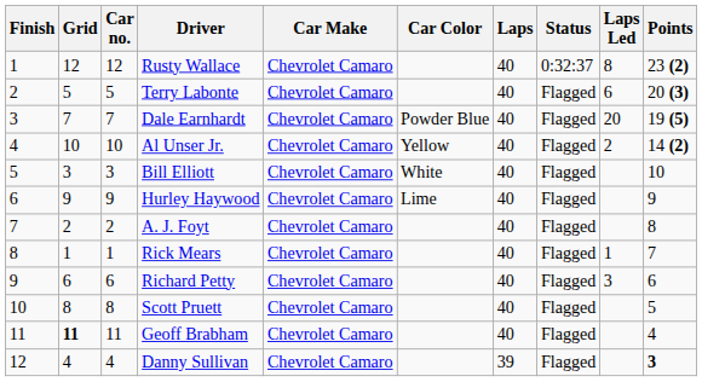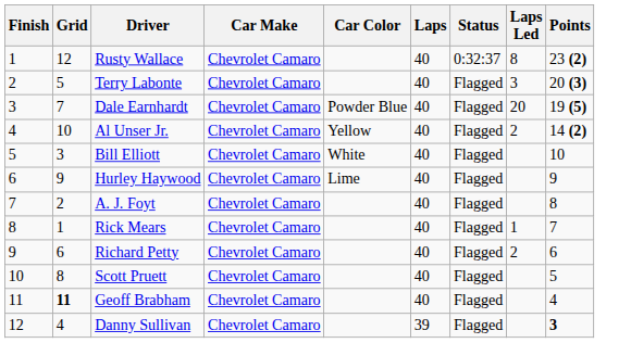 <table class="wikitable">
 <tr>
 <th>Finish</th>
 <th>Grid</th>
-<th>Car<br>no.</th>
 <th>Driver</th>
 <th>Car Make</th>
 <th>Car Color</th>
 <th>Laps</th>
 <th>Status</th>
 <th>Laps<br>Led</th>
 <th>Points</th>
 </tr>
 <tr>
 <td>1</td>
-<td>12</td>
 <td>12</td>
 <td> <a href='#'>Rusty Wallace</a></td>
 <td><a href='#'>Chevrolet Camaro</a></td>
 <td><div></div></td>
 <td>40</td>
 <td>0:32:37</td>
 <td>8</td>
 <td>23 <strong>(2)</strong></td>
 </tr>
 <tr>
 <td>2</td>
 <td>5</td>
-<td>5</td>
 <td> <a href='#'>Terry Labonte</a></td>
 <td><a href='#'>Chevrolet Camaro</a></td>
 <td><div></div></td>
 <td>40</td>
 <td>Flagged</td>
-<td>6</td>
+<td>3</td>
 <td>20 <strong>(3)</strong></td>
 </tr>
 <tr>
 <td>3</td>
-<td>7</td>
 <td>7</td>
 <td> <a href='#'>Dale Earnhardt</a></td>
 <td><a href='#'>Chevrolet Camaro</a></td>
 <td><div> Powder Blue</div></td>
 <td>40</td>
 <td>Flagged</td>
 <td>20</td>
 <td>19 <strong>(5)</strong></td>
 </tr>
 <tr>
 <td>4</td>
 <td>10</td>
-<td>10</td>
 <td> <a href='#'>Al Unser Jr.</a></td>
 <td><a href='#'>Chevrolet Camaro</a></td>
 <td><div> Yellow</div></td>
 <td>40</td>
 <td>Flagged</td>
 <td>2</td>
 <td>14 <strong>(2)</strong></td>
 </tr>
 <tr>
 <td>5</td>
-<td>3</td>
 <td>3</td>
 <td> <a href='#'>Bill Elliott</a></td>
 <td><a href='#'>Chevrolet Camaro</a></td>
 <td><div> White</div></td>
 <td>40</td>
 <td>Flagged</td>
 <td></td>
 <td>10</td>
 </tr>
 <tr>
 <td>6</td>
 <td>9</td>
-<td>9</td>
 <td> <a href='#'>Hurley Haywood</a></td>
 <td><a href='#'>Chevrolet Camaro</a></td>
 <td><div> Lime</div></td>
 <td>40</td>
 <td>Flagged</td>
 <td></td>
 <td>9</td>
 </tr>
 <tr>
 <td>7</td>
-<td>2</td>
 <td>2</td>
 <td> <a href='#'>A. J. Foyt</a></td>
 <td><a href='#'>Chevrolet Camaro</a></td>
 <td><div></div></td>
 <td>40</td>
 <td>Flagged</td>
 <td></td>
 <td>8</td>
 </tr>
 <tr>
 <td>8</td>
 <td>1</td>
-<td>1</td>
 <td> <a href='#'>Rick Mears</a></td>
 <td><a href='#'>Chevrolet Camaro</a></td>
 <td><div></div></td>
 <td>40</td>
 <td>Flagged</td>
 <td>1</td>
 <td>7</td>
 </tr>
 <tr>
 <td>9</td>
 <td>6</td>
-<td>6</td>
 <td> <a href='#'>Richard Petty</a></td>
 <td><a href='#'>Chevrolet Camaro</a></td>
 <td><div></div></td>
 <td>40</td>
 <td>Flagged</td>
-<td>3</td>
+<td>2</td>
 <td>6</td>
 </tr>
 <tr>
 <td>10</td>
-<td>8</td>
 <td>8</td>
 <td> <a href='#'>Scott Pruett</a></td>
 <td><a href='#'>Chevrolet Camaro</a></td>
 <td><div></div></td>
 <td>40</td>
 <td>Flagged</td>
 <td></td>
 <td>5</td>
 </tr>
 <tr>
 <td>11</td>
 <td><strong>11</strong></td>
-<td>11</td>
 <td> <a href='#'>Geoff Brabham</a></td>
 <td><a href='#'>Chevrolet Camaro</a></td>
 <td><div></div></td>
 <td>40</td>
 <td>Flagged</td>
 <td></td>
 <td>4</td>
 </tr>
 <tr>
 <td>12</td>
 <td>4</td>
-<td>4</td>
 <td> <a href='#'>Danny Sullivan</a></td>
 <td><a href='#'>Chevrolet Camaro</a></td>
 <td><div></div></td>
 <td>39</td>
 <td>Flagged</td>
 <td></td>
 <td><strong>3</strong></td>
 </tr>
 </table>
